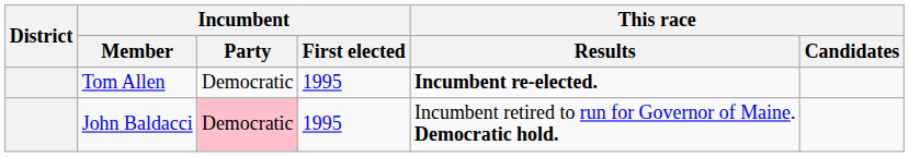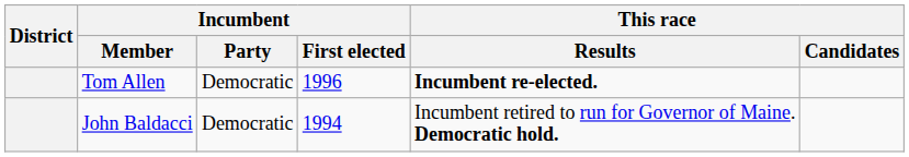 <table class=wikitable>
 <tr>
 <th rowspan=2>District</th>
 <th colspan=3>Incumbent</th>
 <th colspan=2>This race</th>
 </tr>
 <tr>
 <th>Member</th>
 <th>Party</th>
 <th>First elected</th>
 <th>Results</th>
 <th>Candidates</th>
 </tr>
 <tr>
 <th></th>
 <td><a href='#'>Tom Allen</a></td>
 <td>Democratic</td>
-<td><a href='#'>1995</a></td>
+<td><a href='#'>1996</a></td>
 <td><strong>Incumbent re-elected.</strong></td>
 <td nowrap></td>
 </tr>
 <tr>
 <th></th>
 <td><a href='#'>John Baldacci</a></td>
-<td style="background: pink;">Democratic</td>
-<td><a href='#'>1995</a></td>
+<td>Democratic</td>
+<td><a href='#'>1994</a></td>
 <td>Incumbent retired to <a href='#'>run for Governor of Maine</a>.<br><strong>Democratic hold.</strong></td>
 <td nowrap></td>
 </tr>
 </table>
